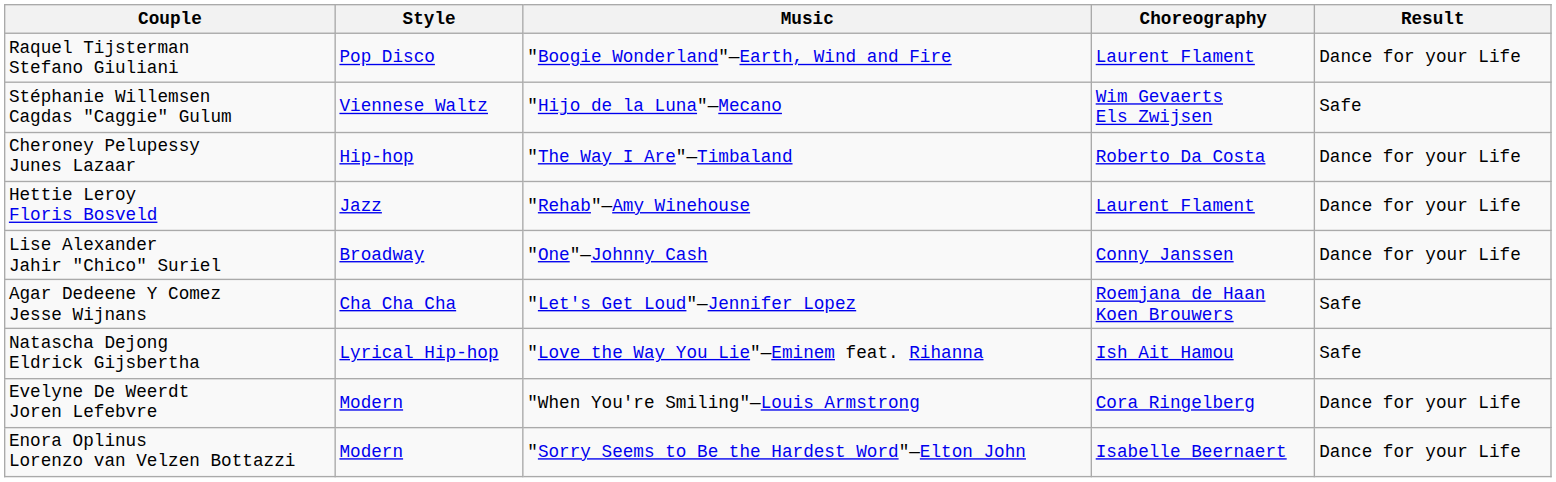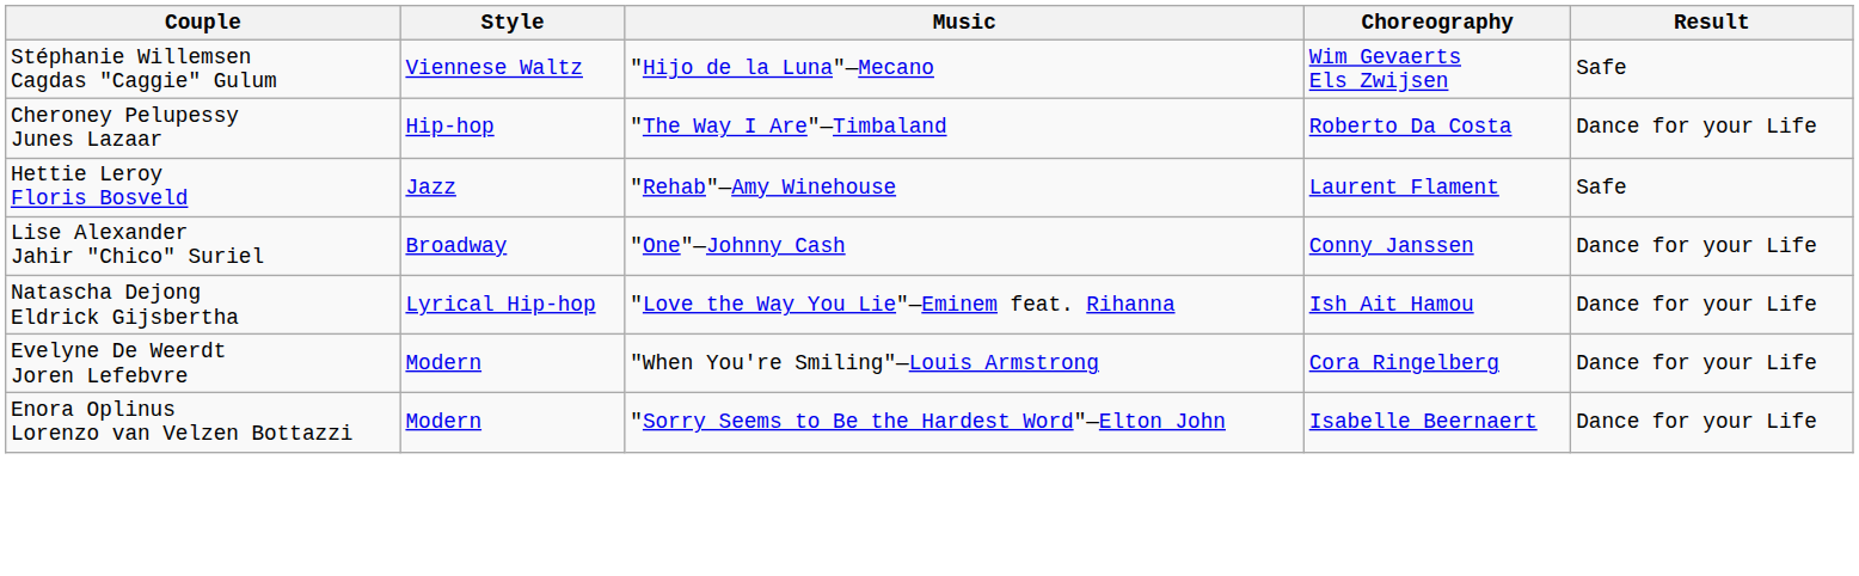 <table class="wikitable" style="width:90%;">
 <tr>
 <th>Couple</th>
 <th>Style</th>
 <th>Music</th>
 <th>Choreography</th>
 <th>Result</th>
-</tr>
-<tr>
-<td>Raquel Tijsterman<br>Stefano Giuliani</td>
-<td><a href='#'>Pop Disco</a></td>
-<td>"<a href='#'>Boogie Wonderland</a>"—<a href='#'>Earth, Wind and Fire</a></td>
-<td><a href='#'>Laurent Flament</a></td>
-<td>Dance for your Life</td>
 </tr>
 <tr>
 <td>Stéphanie Willemsen<br>Cagdas "Caggie" Gulum</td>
 <td><a href='#'>Viennese Waltz</a></td>
 <td>"<a href='#'>Hijo de la Luna</a>"—<a href='#'>Mecano</a></td>
 <td><a href='#'>Wim Gevaerts</a><br><a href='#'>Els Zwijsen</a></td>
 <td>Safe</td>
 </tr>
 <tr>
 <td>Cheroney Pelupessy<br>Junes Lazaar</td>
 <td><a href='#'>Hip-hop</a></td>
 <td>"<a href='#'>The Way I Are</a>"—<a href='#'>Timbaland</a></td>
 <td><a href='#'>Roberto Da Costa</a></td>
 <td>Dance for your Life</td>
 </tr>
 <tr>
 <td>Hettie Leroy<br><a href='#'>Floris Bosveld</a></td>
 <td><a href='#'>Jazz</a></td>
 <td>"<a href='#'>Rehab</a>"—<a href='#'>Amy Winehouse</a></td>
 <td><a href='#'>Laurent Flament</a></td>
-<td>Dance for your Life</td>
+<td>Safe</td>
 </tr>
 <tr>
 <td>Lise Alexander<br>Jahir "Chico" Suriel</td>
 <td><a href='#'>Broadway</a></td>
 <td>"<a href='#'>One</a>"—<a href='#'>Johnny Cash</a></td>
 <td><a href='#'>Conny Janssen</a></td>
 <td>Dance for your Life</td>
 </tr>
 <tr>
-<td>Agar Dedeene Y Comez<br>Jesse Wijnans</td>
-<td><a href='#'>Cha Cha Cha</a></td>
-<td>"<a href='#'>Let's Get Loud</a>"—<a href='#'>Jennifer Lopez</a></td>
-<td><a href='#'>Roemjana de Haan</a><br><a href='#'>Koen Brouwers</a></td>
-<td>Safe</td>
-</tr>
-<tr>
 <td>Natascha Dejong<br>Eldrick Gijsbertha</td>
 <td><a href='#'>Lyrical Hip-hop</a></td>
 <td>"<a href='#'>Love the Way You Lie</a>"—<a href='#'>Eminem</a> feat. <a href='#'>Rihanna</a></td>
 <td><a href='#'>Ish Ait Hamou</a></td>
-<td>Safe</td>
+<td>Dance for your Life</td>
 </tr>
 <tr>
 <td>Evelyne De Weerdt<br>Joren Lefebvre</td>
 <td><a href='#'>Modern</a></td>
 <td>"When You're Smiling"—<a href='#'>Louis Armstrong</a></td>
 <td><a href='#'>Cora Ringelberg</a></td>
 <td>Dance for your Life</td>
 </tr>
 <tr>
 <td>Enora Oplinus<br>Lorenzo van Velzen Bottazzi</td>
 <td><a href='#'>Modern</a></td>
 <td>"<a href='#'>Sorry Seems to Be the Hardest Word</a>"—<a href='#'>Elton John</a></td>
 <td><a href='#'>Isabelle Beernaert</a></td>
 <td>Dance for your Life</td>
 </tr>
 </table>
